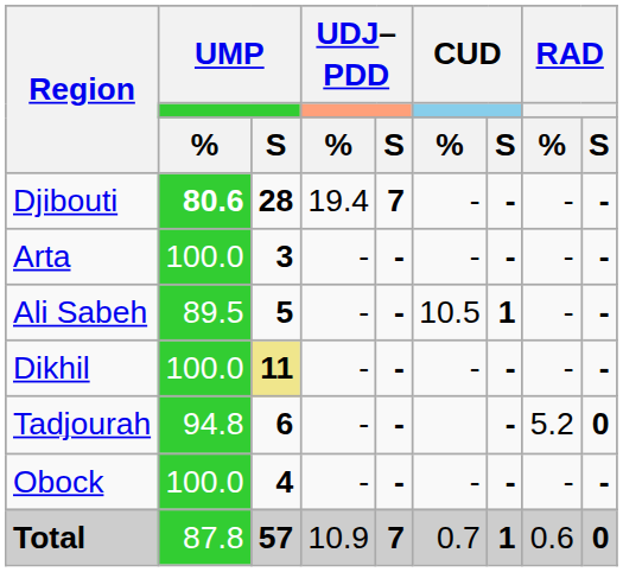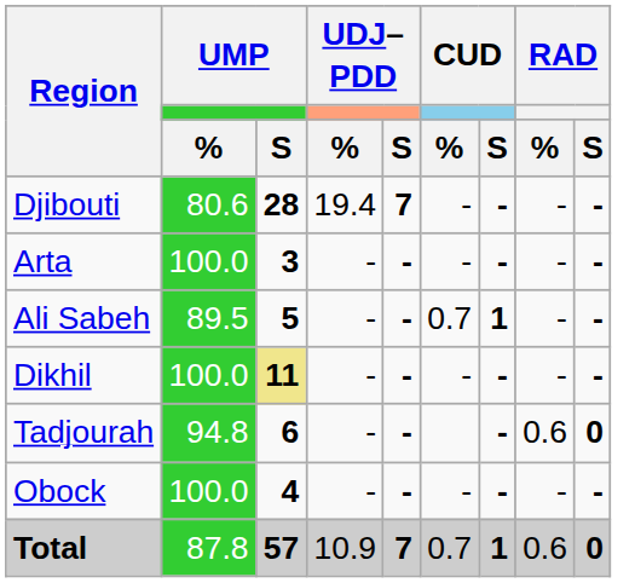 <table class="wikitable sortable" style="text-align:right; font-size:95%; line-height:20px;">
 <tr>
 <th rowspan="3"><a href='#'>Region</a></th>
 <th colspan="2" width="30px"><a href='#'>UMP</a></th>
 <th colspan="2" width="30px"><a href='#'>UDJ</a>–<a href='#'>PDD</a></th>
 <th colspan="2" width="30px">CUD</th>
 <th colspan="2" width="30px"><a href='#'>RAD</a></th>
 </tr>
 <tr>
 <th colspan="2" style="background:#32CD32"></th>
 <th colspan="2" style="background:#FFA07A"></th>
 <th colspan="2" style="background:#87CEEB"></th>
 <th colspan="2"></th>
 </tr>
 <tr>
 <th data-sort-type="number">%</th>
 <th data-sort-type="number">S</th>
 <th data-sort-type="number">%</th>
 <th data-sort-type="number">S</th>
 <th data-sort-type="number">%</th>
 <th data-sort-type="number">S</th>
 <th data-sort-type="number">%</th>
 <th data-sort-type="number">S</th>
 </tr>
 <tr>
 <td align="left"><a href='#'>Djibouti</a></td>
-<td style="background:#32CD32; color:white;"><strong>80.6</strong></td>
+<td style="background:#32CD32; color:white;">80.6</td>
 <td><strong>28</strong></td>
 <td>19.4</td>
 <td><strong>7</strong></td>
 <td>-</td>
 <td><strong>-</strong></td>
 <td>-</td>
 <td><strong>-</strong></td>
 </tr>
 <tr>
 <td align="left"><a href='#'>Arta</a></td>
 <td style="background:#32CD32; color:white;">100.0</td>
 <td><strong>3</strong></td>
 <td>-</td>
 <td><strong>-</strong></td>
 <td>-</td>
 <td><strong>-</strong></td>
 <td>-</td>
 <td><strong>-</strong></td>
 </tr>
 <tr>
 <td align="left"><a href='#'>Ali Sabeh</a></td>
 <td style="background:#32CD32; color:white;">89.5</td>
 <td><strong>5</strong></td>
 <td>-</td>
 <td><strong>-</strong></td>
-<td>10.5</td>
+<td>0.7</td>
 <td><strong>1</strong></td>
 <td>-</td>
 <td><strong>-</strong></td>
 </tr>
 <tr>
 <td align="left"><a href='#'>Dikhil</a></td>
 <td style="background:#32CD32; color:white;">100.0</td>
 <td style="background: khaki;"><strong>11</strong></td>
 <td>-</td>
 <td><strong>-</strong></td>
 <td>-</td>
 <td><strong>-</strong></td>
 <td>-</td>
 <td><strong>-</strong></td>
 </tr>
 <tr>
 <td align="left"><a href='#'>Tadjourah</a></td>
 <td style="background:#32CD32; color:white;">94.8</td>
 <td><strong>6</strong></td>
 <td>-</td>
 <td><strong>-</strong></td>
 <td></td>
 <td><strong>-</strong></td>
-<td>5.2</td>
+<td>0.6</td>
 <td><strong>0</strong></td>
 </tr>
 <tr>
 <td align="left"><a href='#'>Obock</a></td>
 <td style="background:#32CD32; color:white;">100.0</td>
 <td><strong>4</strong></td>
 <td>-</td>
 <td><strong>-</strong></td>
 <td>-</td>
 <td><strong>-</strong></td>
 <td>-</td>
 <td><strong>-</strong></td>
 </tr>
 <tr style="background:#CDCDCD;">
 <td align="left"><strong>Total</strong></td>
 <td style="background:#32CD32; color:white;">87.8</td>
 <td><strong>57</strong></td>
 <td>10.9</td>
 <td><strong>7</strong></td>
 <td>0.7</td>
 <td><strong>1</strong></td>
 <td>0.6</td>
 <td><strong>0</strong></td>
 </tr>
 </table>
